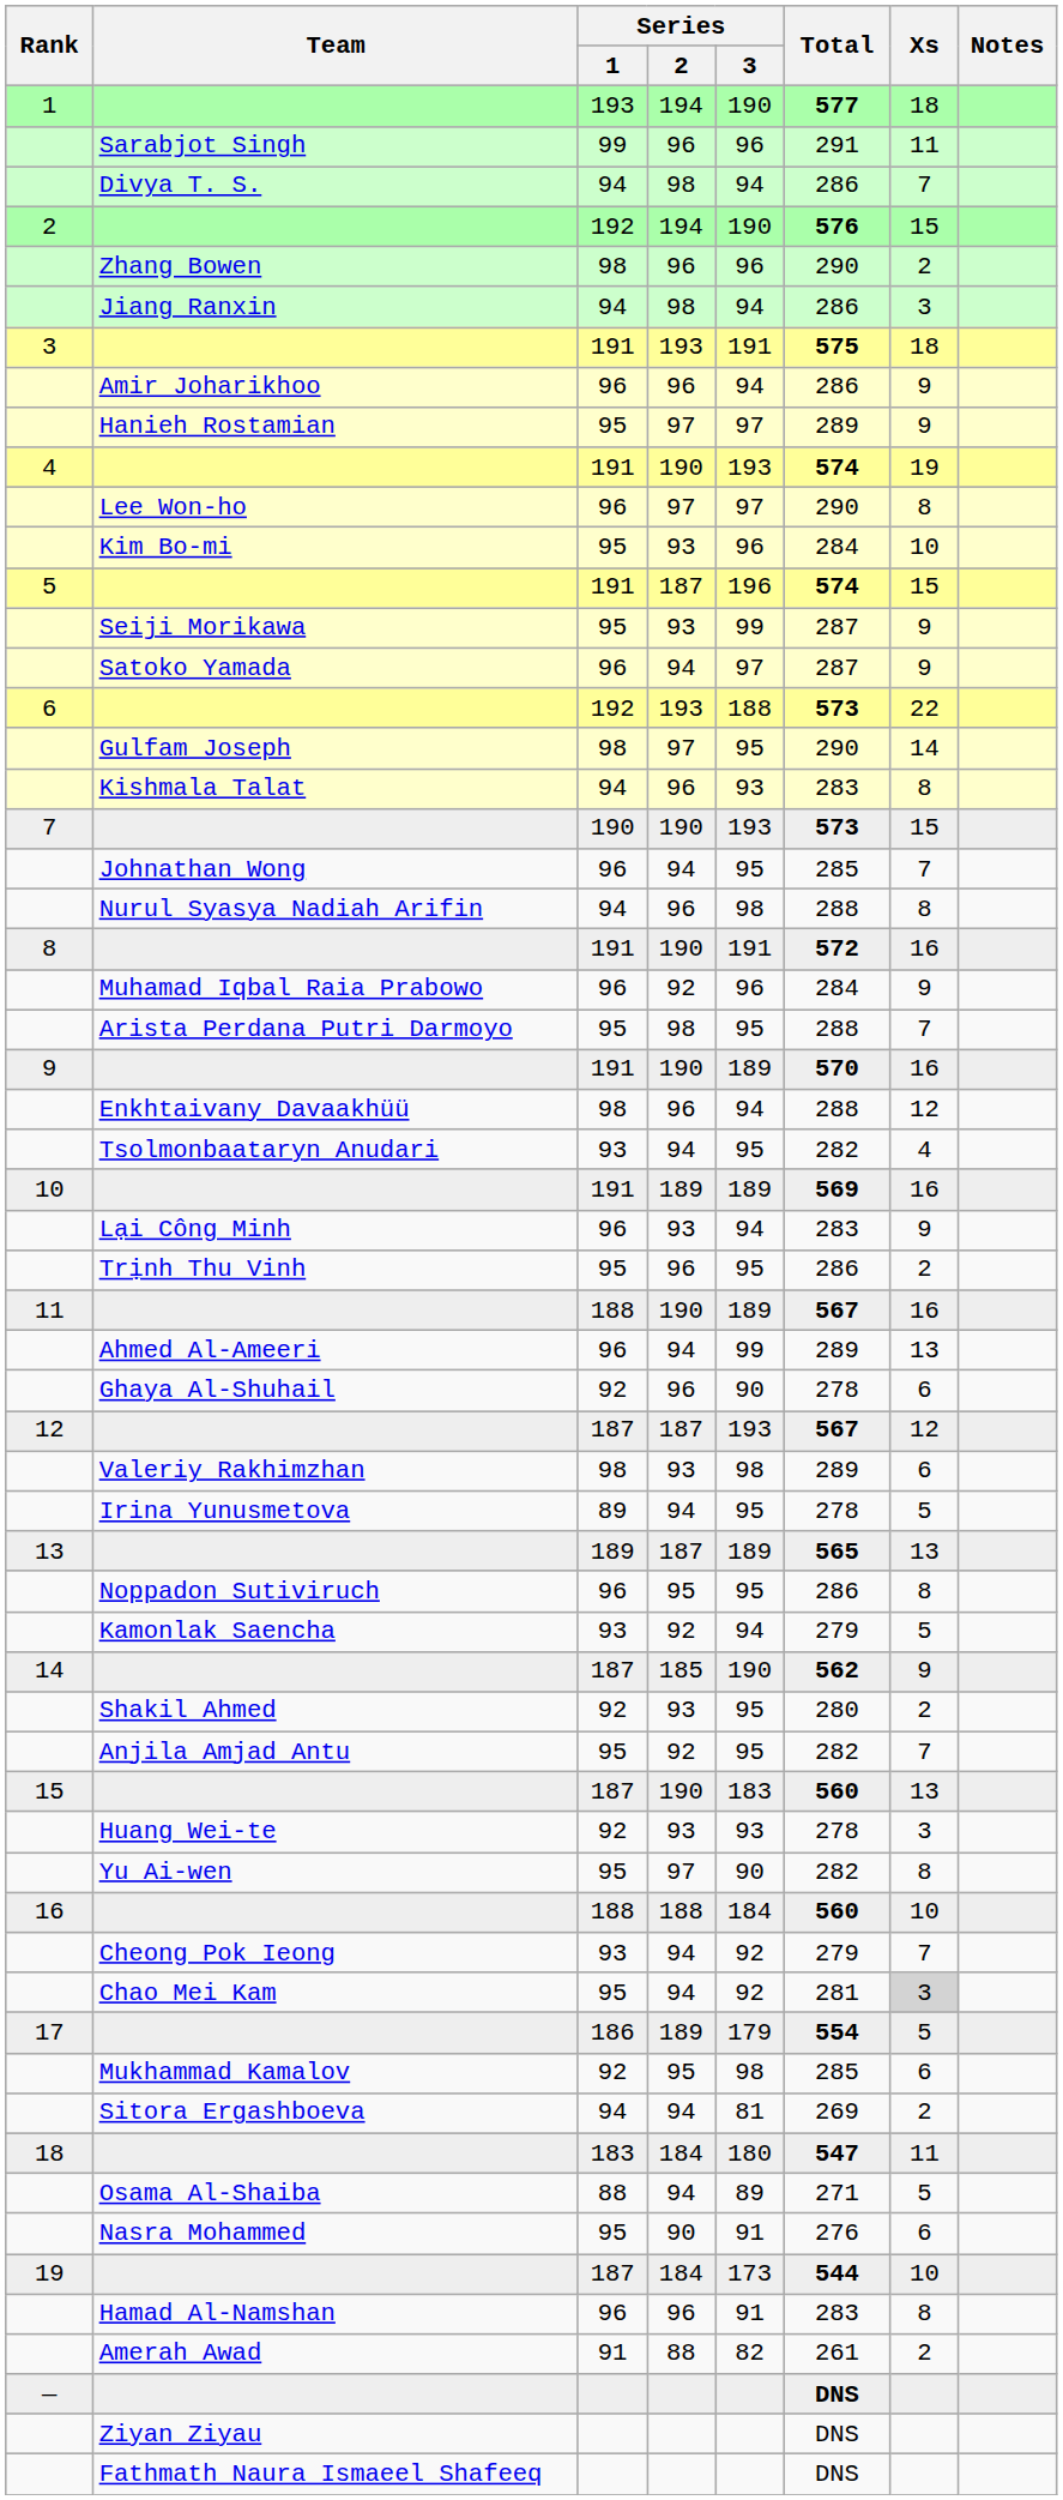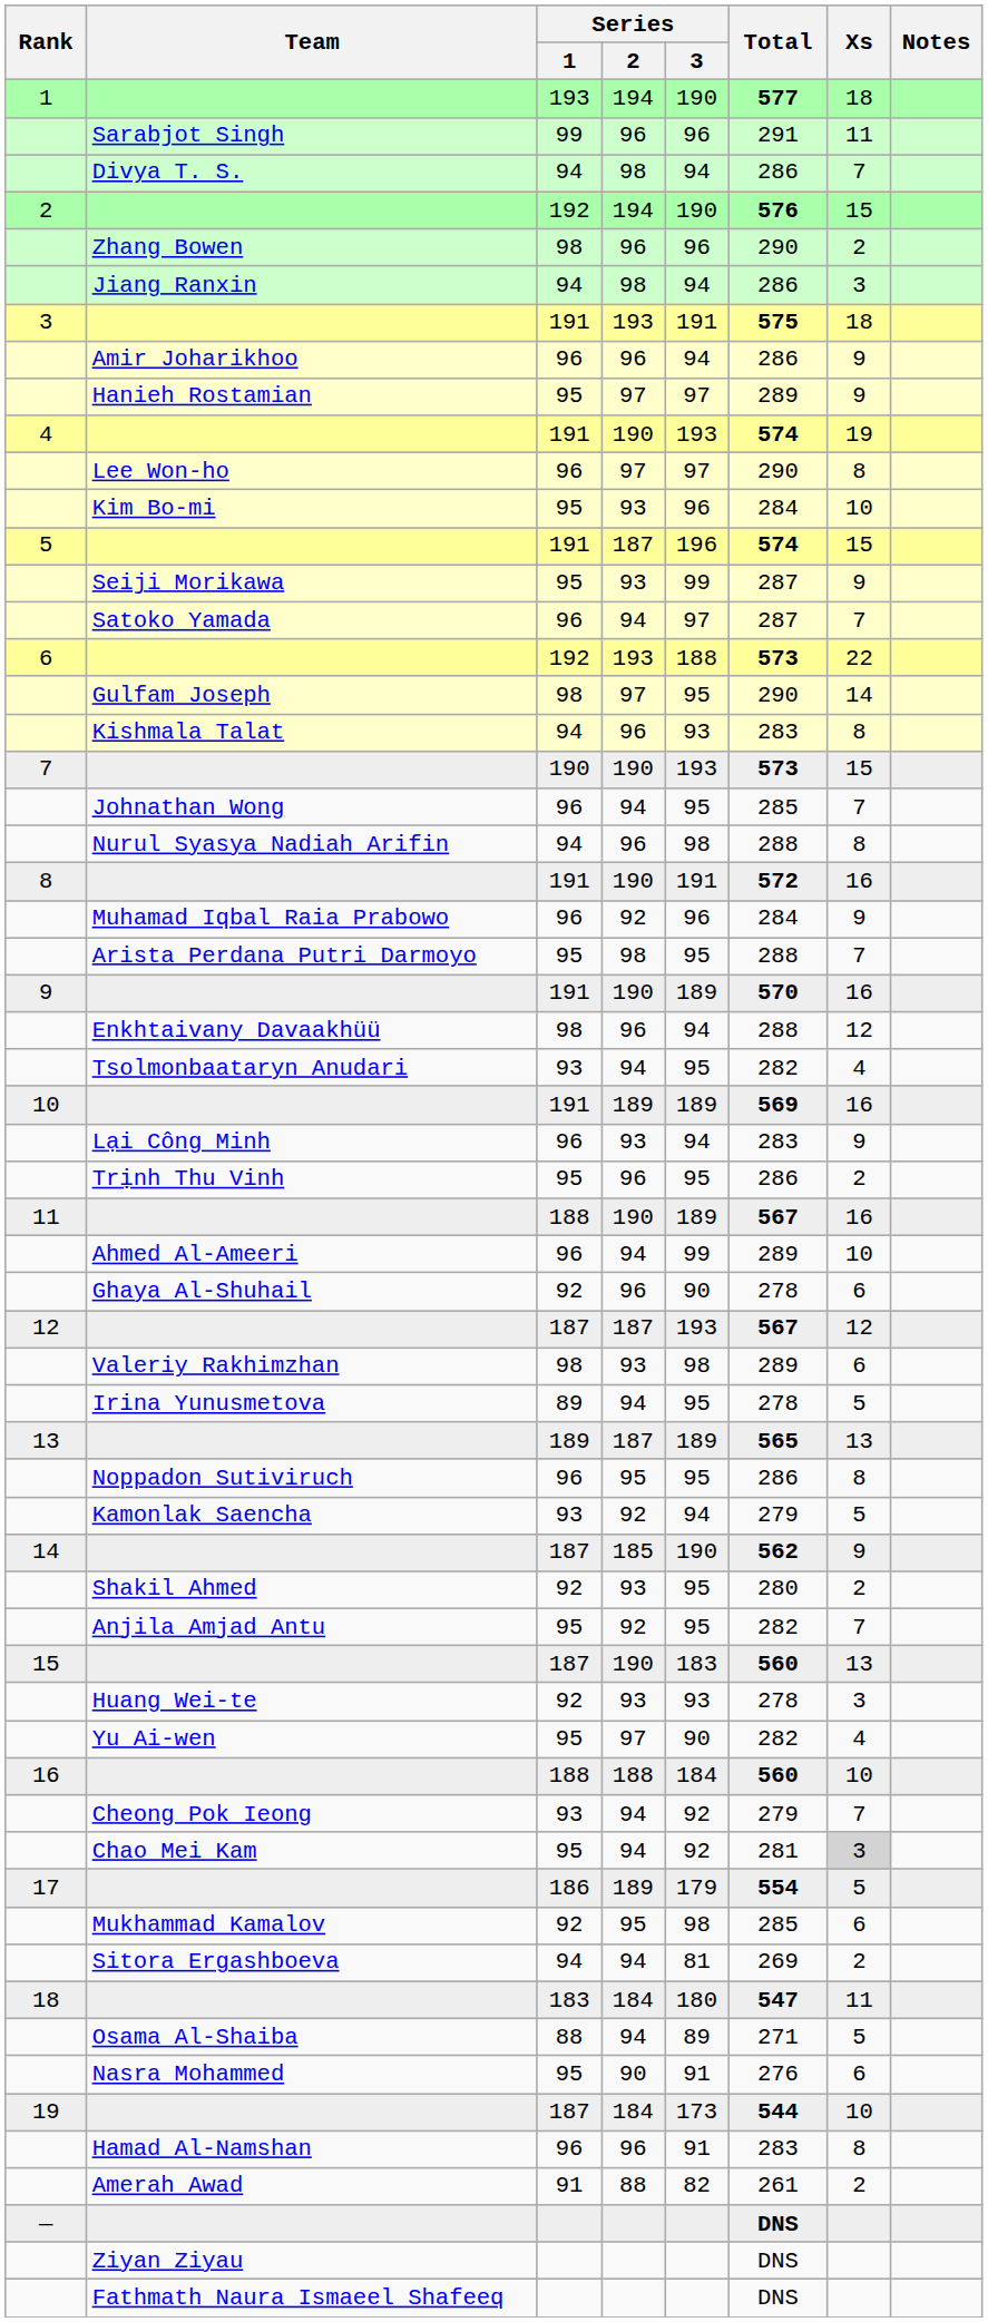 <table class="wikitable" style="text-align:center">
 <tr>
 <th rowspan=2 width=40>Rank</th>
 <th rowspan=2 width=250>Team</th>
 <th colspan=3>Series</th>
 <th rowspan=2 width=50>Total</th>
 <th rowspan=2 width=30>Xs</th>
 <th rowspan=2 width=45>Notes</th>
 </tr>
 <tr>
 <th width=30>1</th>
 <th width=30>2</th>
 <th width=30>3</th>
 </tr>
 <tr bgcolor=aaffaa>
 <td>1</td>
 <td align=left></td>
 <td>193</td>
 <td>194</td>
 <td>190</td>
 <td><strong>577</strong></td>
 <td>18</td>
 <td></td>
 </tr>
 <tr bgcolor=ccffcc>
 <td></td>
 <td align=left><a href='#'>Sarabjot Singh</a></td>
 <td>99</td>
 <td>96</td>
 <td>96</td>
 <td>291</td>
 <td>11</td>
 <td></td>
 </tr>
 <tr bgcolor=ccffcc>
 <td></td>
 <td align=left><a href='#'>Divya T. S.</a></td>
 <td>94</td>
 <td>98</td>
 <td>94</td>
 <td>286</td>
 <td>7</td>
 <td></td>
 </tr>
 <tr bgcolor=aaffaa>
 <td>2</td>
 <td align=left></td>
 <td>192</td>
 <td>194</td>
 <td>190</td>
 <td><strong>576</strong></td>
 <td>15</td>
 <td></td>
 </tr>
 <tr bgcolor=ccffcc>
 <td></td>
 <td align=left><a href='#'>Zhang Bowen</a></td>
 <td>98</td>
 <td>96</td>
 <td>96</td>
 <td>290</td>
 <td>2</td>
 <td></td>
 </tr>
 <tr bgcolor=ccffcc>
 <td></td>
 <td align=left><a href='#'>Jiang Ranxin</a></td>
 <td>94</td>
 <td>98</td>
 <td>94</td>
 <td>286</td>
 <td>3</td>
 <td></td>
 </tr>
 <tr bgcolor=ffff99>
 <td>3</td>
 <td align=left></td>
 <td>191</td>
 <td>193</td>
 <td>191</td>
 <td><strong>575</strong></td>
 <td>18</td>
 <td></td>
 </tr>
 <tr bgcolor=ffffcc>
 <td></td>
 <td align=left><a href='#'>Amir Joharikhoo</a></td>
 <td>96</td>
 <td>96</td>
 <td>94</td>
 <td>286</td>
 <td>9</td>
 <td></td>
 </tr>
 <tr bgcolor=ffffcc>
 <td></td>
 <td align=left><a href='#'>Hanieh Rostamian</a></td>
 <td>95</td>
 <td>97</td>
 <td>97</td>
 <td>289</td>
 <td>9</td>
 <td></td>
 </tr>
 <tr bgcolor=ffff99>
 <td>4</td>
 <td align=left></td>
 <td>191</td>
 <td>190</td>
 <td>193</td>
 <td><strong>574</strong></td>
 <td>19</td>
 <td></td>
 </tr>
 <tr bgcolor=ffffcc>
 <td></td>
 <td align=left><a href='#'>Lee Won-ho</a></td>
 <td>96</td>
 <td>97</td>
 <td>97</td>
 <td>290</td>
 <td>8</td>
 <td></td>
 </tr>
 <tr bgcolor=ffffcc>
 <td></td>
 <td align=left><a href='#'>Kim Bo-mi</a></td>
 <td>95</td>
 <td>93</td>
 <td>96</td>
 <td>284</td>
 <td>10</td>
 <td></td>
 </tr>
 <tr bgcolor=ffff99>
 <td>5</td>
 <td align=left></td>
 <td>191</td>
 <td>187</td>
 <td>196</td>
 <td><strong>574</strong></td>
 <td>15</td>
 <td></td>
 </tr>
 <tr bgcolor=ffffcc>
 <td></td>
 <td align=left><a href='#'>Seiji Morikawa</a></td>
 <td>95</td>
 <td>93</td>
 <td>99</td>
 <td>287</td>
 <td>9</td>
 <td></td>
 </tr>
 <tr bgcolor=ffffcc>
 <td></td>
 <td align=left><a href='#'>Satoko Yamada</a></td>
 <td>96</td>
 <td>94</td>
 <td>97</td>
 <td>287</td>
-<td>9</td>
+<td>7</td>
 <td></td>
 </tr>
 <tr bgcolor=ffff99>
 <td>6</td>
 <td align=left></td>
 <td>192</td>
 <td>193</td>
 <td>188</td>
 <td><strong>573</strong></td>
 <td>22</td>
 <td></td>
 </tr>
 <tr bgcolor=ffffcc>
 <td></td>
 <td align=left><a href='#'>Gulfam Joseph</a></td>
 <td>98</td>
 <td>97</td>
 <td>95</td>
 <td>290</td>
 <td>14</td>
 <td></td>
 </tr>
 <tr bgcolor=ffffcc>
 <td></td>
 <td align=left><a href='#'>Kishmala Talat</a></td>
 <td>94</td>
 <td>96</td>
 <td>93</td>
 <td>283</td>
 <td>8</td>
 <td></td>
 </tr>
 <tr bgcolor=eeeeee>
 <td>7</td>
 <td align=left></td>
 <td>190</td>
 <td>190</td>
 <td>193</td>
 <td><strong>573</strong></td>
 <td>15</td>
 <td></td>
 </tr>
 <tr>
 <td></td>
 <td align=left><a href='#'>Johnathan Wong</a></td>
 <td>96</td>
 <td>94</td>
 <td>95</td>
 <td>285</td>
 <td>7</td>
 <td></td>
 </tr>
 <tr>
 <td></td>
 <td align=left><a href='#'>Nurul Syasya Nadiah Arifin</a></td>
 <td>94</td>
 <td>96</td>
 <td>98</td>
 <td>288</td>
 <td>8</td>
 <td></td>
 </tr>
 <tr bgcolor=eeeeee>
 <td>8</td>
 <td align=left></td>
 <td>191</td>
 <td>190</td>
 <td>191</td>
 <td><strong>572</strong></td>
 <td>16</td>
 <td></td>
 </tr>
 <tr>
 <td></td>
 <td align=left><a href='#'>Muhamad Iqbal Raia Prabowo</a></td>
 <td>96</td>
 <td>92</td>
 <td>96</td>
 <td>284</td>
 <td>9</td>
 <td></td>
 </tr>
 <tr>
 <td></td>
 <td align=left><a href='#'>Arista Perdana Putri Darmoyo</a></td>
 <td>95</td>
 <td>98</td>
 <td>95</td>
 <td>288</td>
 <td>7</td>
 <td></td>
 </tr>
 <tr bgcolor=eeeeee>
 <td>9</td>
 <td align=left></td>
 <td>191</td>
 <td>190</td>
 <td>189</td>
 <td><strong>570</strong></td>
 <td>16</td>
 <td></td>
 </tr>
 <tr>
 <td></td>
 <td align=left><a href='#'>Enkhtaivany Davaakhüü</a></td>
 <td>98</td>
 <td>96</td>
 <td>94</td>
 <td>288</td>
 <td>12</td>
 <td></td>
 </tr>
 <tr>
 <td></td>
 <td align=left><a href='#'>Tsolmonbaataryn Anudari</a></td>
 <td>93</td>
 <td>94</td>
 <td>95</td>
 <td>282</td>
 <td>4</td>
 <td></td>
 </tr>
 <tr bgcolor=eeeeee>
 <td>10</td>
 <td align=left></td>
 <td>191</td>
 <td>189</td>
 <td>189</td>
 <td><strong>569</strong></td>
 <td>16</td>
 <td></td>
 </tr>
 <tr>
 <td></td>
 <td align=left><a href='#'>Lại Công Minh</a></td>
 <td>96</td>
 <td>93</td>
 <td>94</td>
 <td>283</td>
 <td>9</td>
 <td></td>
 </tr>
 <tr>
 <td></td>
 <td align=left><a href='#'>Trịnh Thu Vinh</a></td>
 <td>95</td>
 <td>96</td>
 <td>95</td>
 <td>286</td>
 <td>2</td>
 <td></td>
 </tr>
 <tr bgcolor=eeeeee>
 <td>11</td>
 <td align=left></td>
 <td>188</td>
 <td>190</td>
 <td>189</td>
 <td><strong>567</strong></td>
 <td>16</td>
 <td></td>
 </tr>
 <tr>
 <td></td>
 <td align=left><a href='#'>Ahmed Al-Ameeri</a></td>
 <td>96</td>
 <td>94</td>
 <td>99</td>
 <td>289</td>
-<td>13</td>
+<td>10</td>
 <td></td>
 </tr>
 <tr>
 <td></td>
 <td align=left><a href='#'>Ghaya Al-Shuhail</a></td>
 <td>92</td>
 <td>96</td>
 <td>90</td>
 <td>278</td>
 <td>6</td>
 <td></td>
 </tr>
 <tr bgcolor=eeeeee>
 <td>12</td>
 <td align=left></td>
 <td>187</td>
 <td>187</td>
 <td>193</td>
 <td><strong>567</strong></td>
 <td>12</td>
 <td></td>
 </tr>
 <tr>
 <td></td>
 <td align=left><a href='#'>Valeriy Rakhimzhan</a></td>
 <td>98</td>
 <td>93</td>
 <td>98</td>
 <td>289</td>
 <td>6</td>
 <td></td>
 </tr>
 <tr>
 <td></td>
 <td align=left><a href='#'>Irina Yunusmetova</a></td>
 <td>89</td>
 <td>94</td>
 <td>95</td>
 <td>278</td>
 <td>5</td>
 <td></td>
 </tr>
 <tr bgcolor=eeeeee>
 <td>13</td>
 <td align=left></td>
 <td>189</td>
 <td>187</td>
 <td>189</td>
 <td><strong>565</strong></td>
 <td>13</td>
 <td></td>
 </tr>
 <tr>
 <td></td>
 <td align=left><a href='#'>Noppadon Sutiviruch</a></td>
 <td>96</td>
 <td>95</td>
 <td>95</td>
 <td>286</td>
 <td>8</td>
 <td></td>
 </tr>
 <tr>
 <td></td>
 <td align=left><a href='#'>Kamonlak Saencha</a></td>
 <td>93</td>
 <td>92</td>
 <td>94</td>
 <td>279</td>
 <td>5</td>
 <td></td>
 </tr>
 <tr bgcolor=eeeeee>
 <td>14</td>
 <td align=left></td>
 <td>187</td>
 <td>185</td>
 <td>190</td>
 <td><strong>562</strong></td>
 <td>9</td>
 <td></td>
 </tr>
 <tr>
 <td></td>
 <td align=left><a href='#'>Shakil Ahmed</a></td>
 <td>92</td>
 <td>93</td>
 <td>95</td>
 <td>280</td>
 <td>2</td>
 <td></td>
 </tr>
 <tr>
 <td></td>
 <td align=left><a href='#'>Anjila Amjad Antu</a></td>
 <td>95</td>
 <td>92</td>
 <td>95</td>
 <td>282</td>
 <td>7</td>
 <td></td>
 </tr>
 <tr bgcolor=eeeeee>
 <td>15</td>
 <td align=left></td>
 <td>187</td>
 <td>190</td>
 <td>183</td>
 <td><strong>560</strong></td>
 <td>13</td>
 <td></td>
 </tr>
 <tr>
 <td></td>
 <td align=left><a href='#'>Huang Wei-te</a></td>
 <td>92</td>
 <td>93</td>
 <td>93</td>
 <td>278</td>
 <td>3</td>
 <td></td>
 </tr>
 <tr>
 <td></td>
 <td align=left><a href='#'>Yu Ai-wen</a></td>
 <td>95</td>
 <td>97</td>
 <td>90</td>
 <td>282</td>
-<td>8</td>
+<td>4</td>
 <td></td>
 </tr>
 <tr bgcolor=eeeeee>
 <td>16</td>
 <td align=left></td>
 <td>188</td>
 <td>188</td>
 <td>184</td>
 <td><strong>560</strong></td>
 <td>10</td>
 <td></td>
 </tr>
 <tr>
 <td></td>
 <td align=left><a href='#'>Cheong Pok Ieong</a></td>
 <td>93</td>
 <td>94</td>
 <td>92</td>
 <td>279</td>
 <td>7</td>
 <td></td>
 </tr>
 <tr>
 <td></td>
 <td align=left><a href='#'>Chao Mei Kam</a></td>
 <td>95</td>
 <td>94</td>
 <td>92</td>
 <td>281</td>
 <td style="background: lightgrey;">3</td>
 <td></td>
 </tr>
 <tr bgcolor=eeeeee>
 <td>17</td>
 <td align=left></td>
 <td>186</td>
 <td>189</td>
 <td>179</td>
 <td><strong>554</strong></td>
 <td>5</td>
 <td></td>
 </tr>
 <tr>
 <td></td>
 <td align=left><a href='#'>Mukhammad Kamalov</a></td>
 <td>92</td>
 <td>95</td>
 <td>98</td>
 <td>285</td>
 <td>6</td>
 <td></td>
 </tr>
 <tr>
 <td></td>
 <td align=left><a href='#'>Sitora Ergashboeva</a></td>
 <td>94</td>
 <td>94</td>
 <td>81</td>
 <td>269</td>
 <td>2</td>
 <td></td>
 </tr>
 <tr bgcolor=eeeeee>
 <td>18</td>
 <td align=left></td>
 <td>183</td>
 <td>184</td>
 <td>180</td>
 <td><strong>547</strong></td>
 <td>11</td>
 <td></td>
 </tr>
 <tr>
 <td></td>
 <td align=left><a href='#'>Osama Al-Shaiba</a></td>
 <td>88</td>
 <td>94</td>
 <td>89</td>
 <td>271</td>
 <td>5</td>
 <td></td>
 </tr>
 <tr>
 <td></td>
 <td align=left><a href='#'>Nasra Mohammed</a></td>
 <td>95</td>
 <td>90</td>
 <td>91</td>
 <td>276</td>
 <td>6</td>
 <td></td>
 </tr>
 <tr bgcolor=eeeeee>
 <td>19</td>
 <td align=left></td>
 <td>187</td>
 <td>184</td>
 <td>173</td>
 <td><strong>544</strong></td>
 <td>10</td>
 <td></td>
 </tr>
 <tr>
 <td></td>
 <td align=left><a href='#'>Hamad Al-Namshan</a></td>
 <td>96</td>
 <td>96</td>
 <td>91</td>
 <td>283</td>
 <td>8</td>
 <td></td>
 </tr>
 <tr>
 <td></td>
 <td align=left><a href='#'>Amerah Awad</a></td>
 <td>91</td>
 <td>88</td>
 <td>82</td>
 <td>261</td>
 <td>2</td>
 <td></td>
 </tr>
 <tr bgcolor=eeeeee>
 <td>—</td>
 <td align=left></td>
 <td></td>
 <td></td>
 <td></td>
 <td><strong>DNS</strong></td>
 <td></td>
 <td></td>
 </tr>
 <tr>
 <td></td>
 <td align=left><a href='#'>Ziyan Ziyau</a></td>
 <td></td>
 <td></td>
 <td></td>
 <td>DNS</td>
 <td></td>
 <td></td>
 </tr>
 <tr>
 <td></td>
 <td align=left><a href='#'>Fathmath Naura Ismaeel Shafeeq</a></td>
 <td></td>
 <td></td>
 <td></td>
 <td>DNS</td>
 <td></td>
 <td></td>
 </tr>
 </table>
